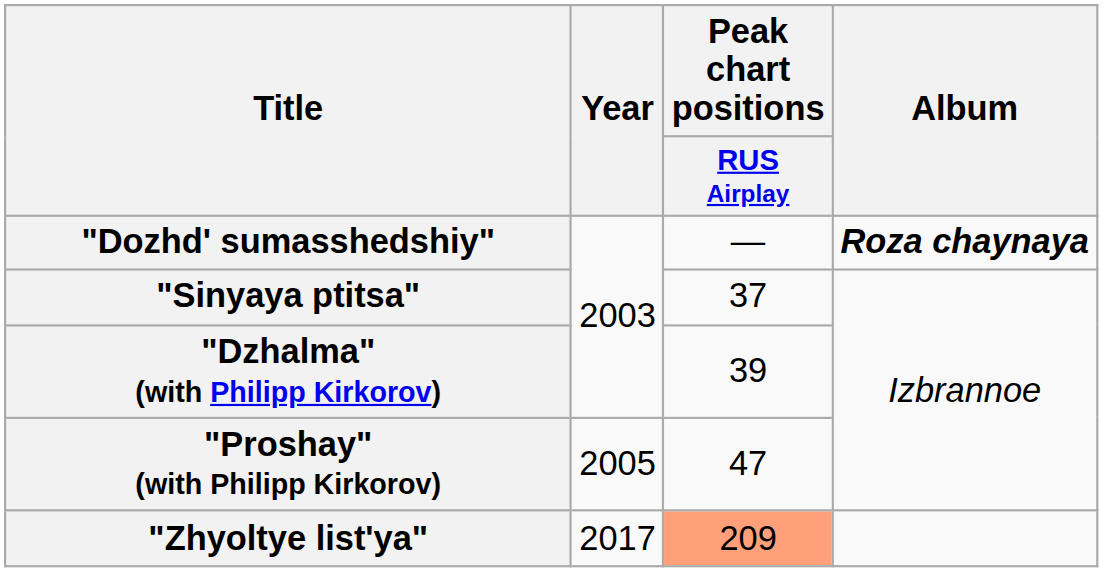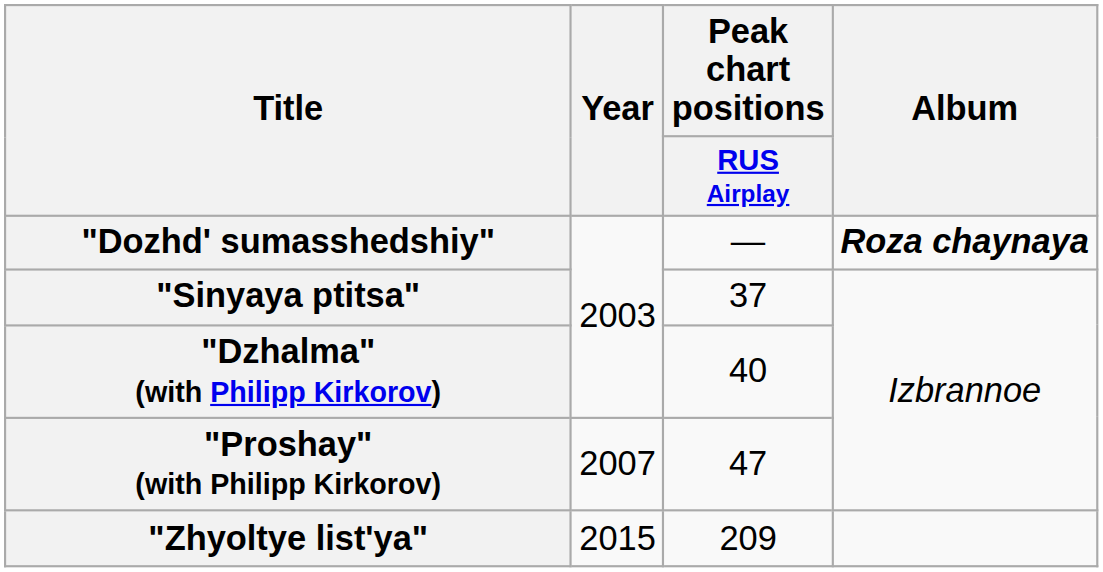 <table class="wikitable plainrowheaders" style="text-align:center;">
 <tr>
 <th scope="col" rowspan="2" style="width:16em;">Title</th>
 <th scope="col" rowspan="2" style="width:1em;">Year</th>
 <th scope="col">Peak chart positions</th>
 <th scope="col" rowspan="2">Album</th>
 </tr>
 <tr>
 <th scope="col" style="width:3em;font-size:85%;"><a href='#'>RUS<br><small>Airplay</small></a><br></th>
 </tr>
 <tr>
 <th scope="row">"Dozhd' sumasshedshiy"</th>
 <td rowspan="3">2003</td>
 <td>—</td>
 <td><strong><em>Roza chaynaya</em></strong></td>
 </tr>
 <tr>
 <th scope="row">"Sinyaya ptitsa"</th>
 <td>37</td>
 <td rowspan="3"><em>Izbrannoe</em></td>
 </tr>
 <tr>
 <th scope="row">"Dzhalma" <br><small>(with <a href='#'>Philipp Kirkorov</a>)</small></th>
-<td>39</td>
+<td>40</td>
 </tr>
 <tr>
 <th scope="row">"Proshay" <br><small>(with Philipp Kirkorov)</small></th>
-<td>2005</td>
+<td>2007</td>
 <td>47</td>
 </tr>
 <tr>
 <th scope="row">"Zhyoltye list'ya"</th>
-<td>2017</td>
-<td style="background: lightsalmon;">209</td>
+<td>2015</td>
+<td>209</td>
 <td></td>
 </tr>
 </table>
